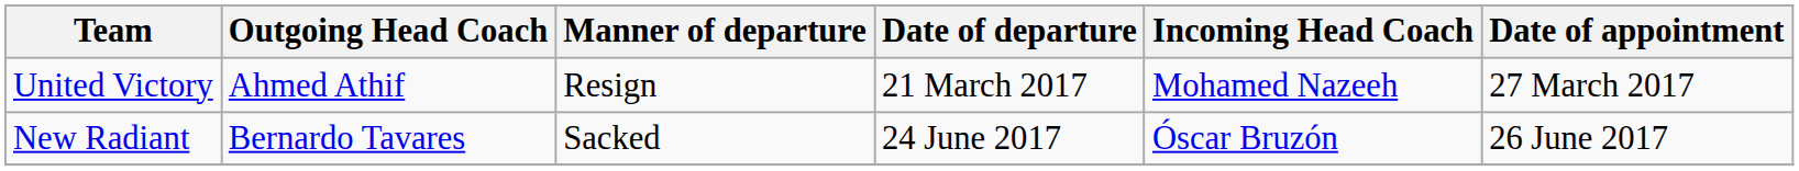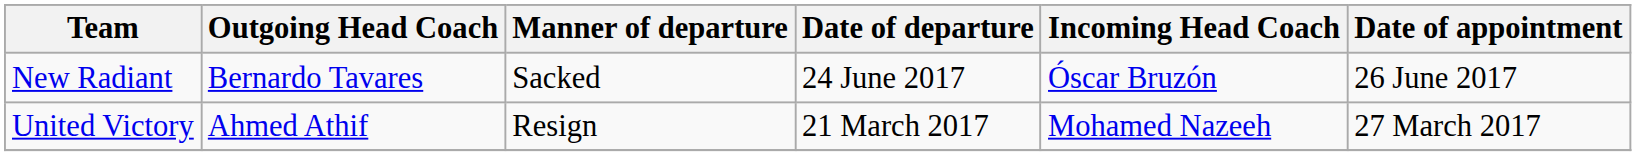 <table class="wikitable">
 <tr>
 <th>Team</th>
 <th>Outgoing Head Coach</th>
 <th>Manner of departure</th>
 <th>Date of departure</th>
 <th>Incoming Head Coach</th>
 <th>Date of appointment</th>
 </tr>
 <tr>
+<td><a href='#'>New Radiant</a></td>
+<td> <a href='#'>Bernardo Tavares</a></td>
+<td>Sacked</td>
+<td>24 June 2017</td>
+<td> <a href='#'>Óscar Bruzón</a></td>
+<td>26 June 2017</td>
+</tr>
+<tr>
 <td><a href='#'>United Victory</a></td>
 <td> <a href='#'>Ahmed Athif</a></td>
 <td>Resign</td>
 <td>21 March 2017</td>
 <td> <a href='#'>Mohamed Nazeeh</a></td>
 <td>27 March 2017</td>
 </tr>
 <tr>
-<td><a href='#'>New Radiant</a></td>
-<td> <a href='#'>Bernardo Tavares</a></td>
-<td>Sacked</td>
-<td>24 June 2017</td>
-<td> <a href='#'>Óscar Bruzón</a></td>
-<td>26 June 2017</td>
-</tr>
-<tr>
 </tr>
 </table>
